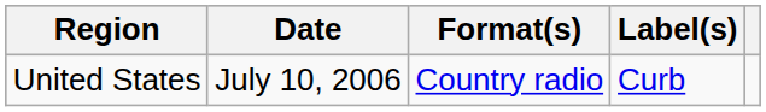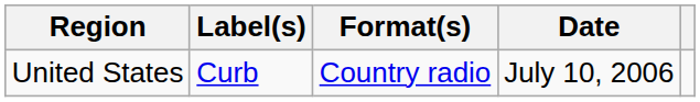 <table class="wikitable">
 <tr>
 <th>Region</th>
+<th>Label(s)</th>
+<th>Format(s)</th>
 <th>Date</th>
-<th>Format(s)</th>
-<th>Label(s)</th>
 <th></th>
 </tr>
 <tr>
 <td>United States</td>
+<td><a href='#'>Curb</a></td>
+<td><a href='#'>Country radio</a></td>
 <td>July 10, 2006</td>
-<td><a href='#'>Country radio</a></td>
-<td><a href='#'>Curb</a></td>
 <td></td>
 </tr>
 </table>
